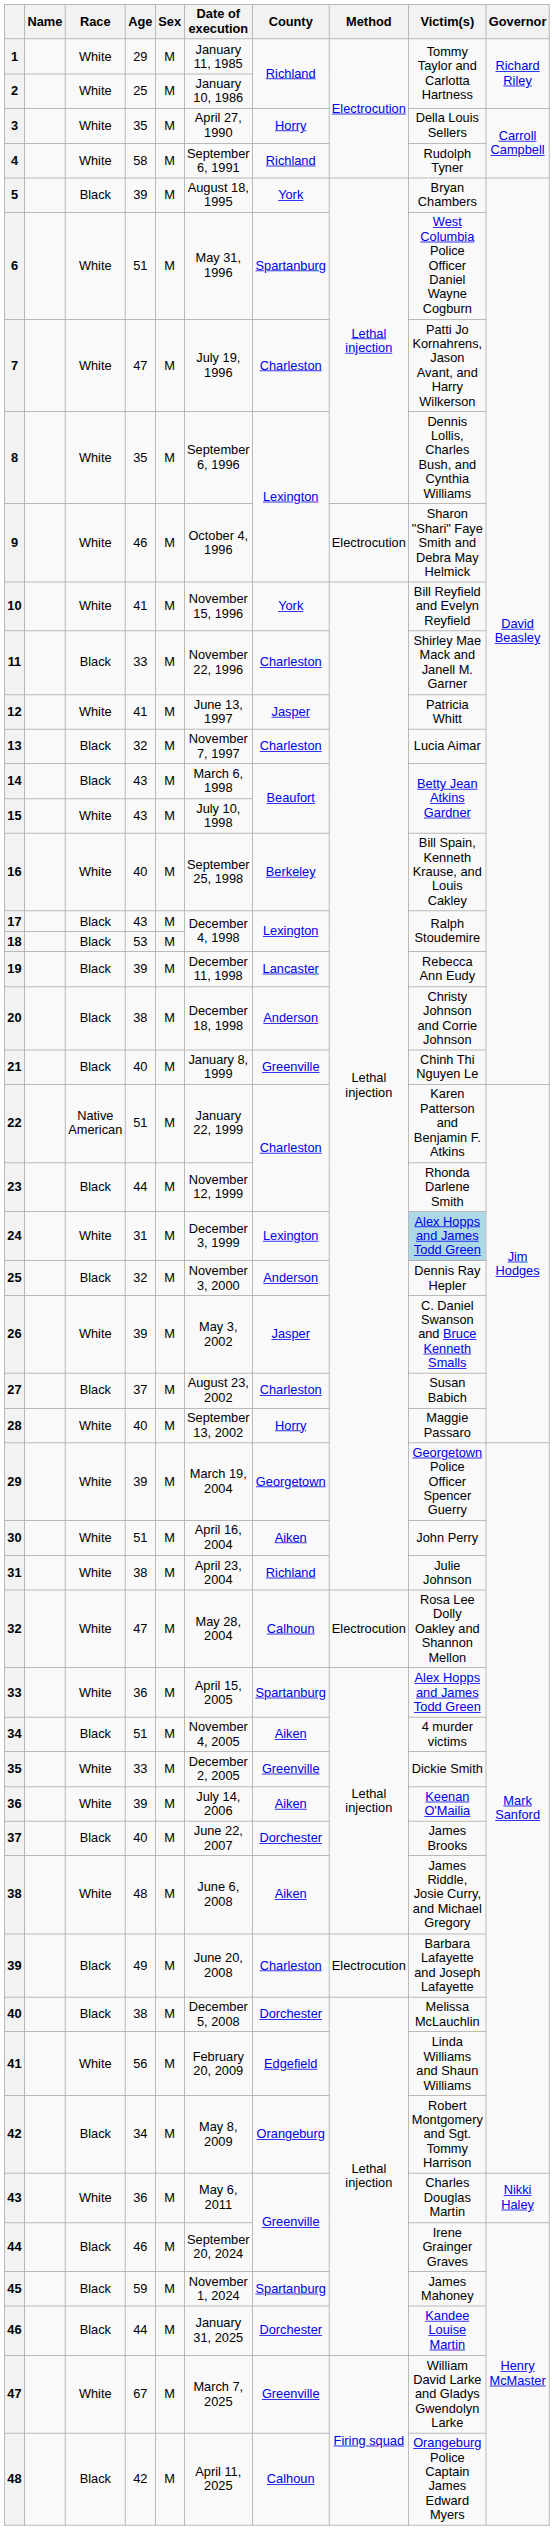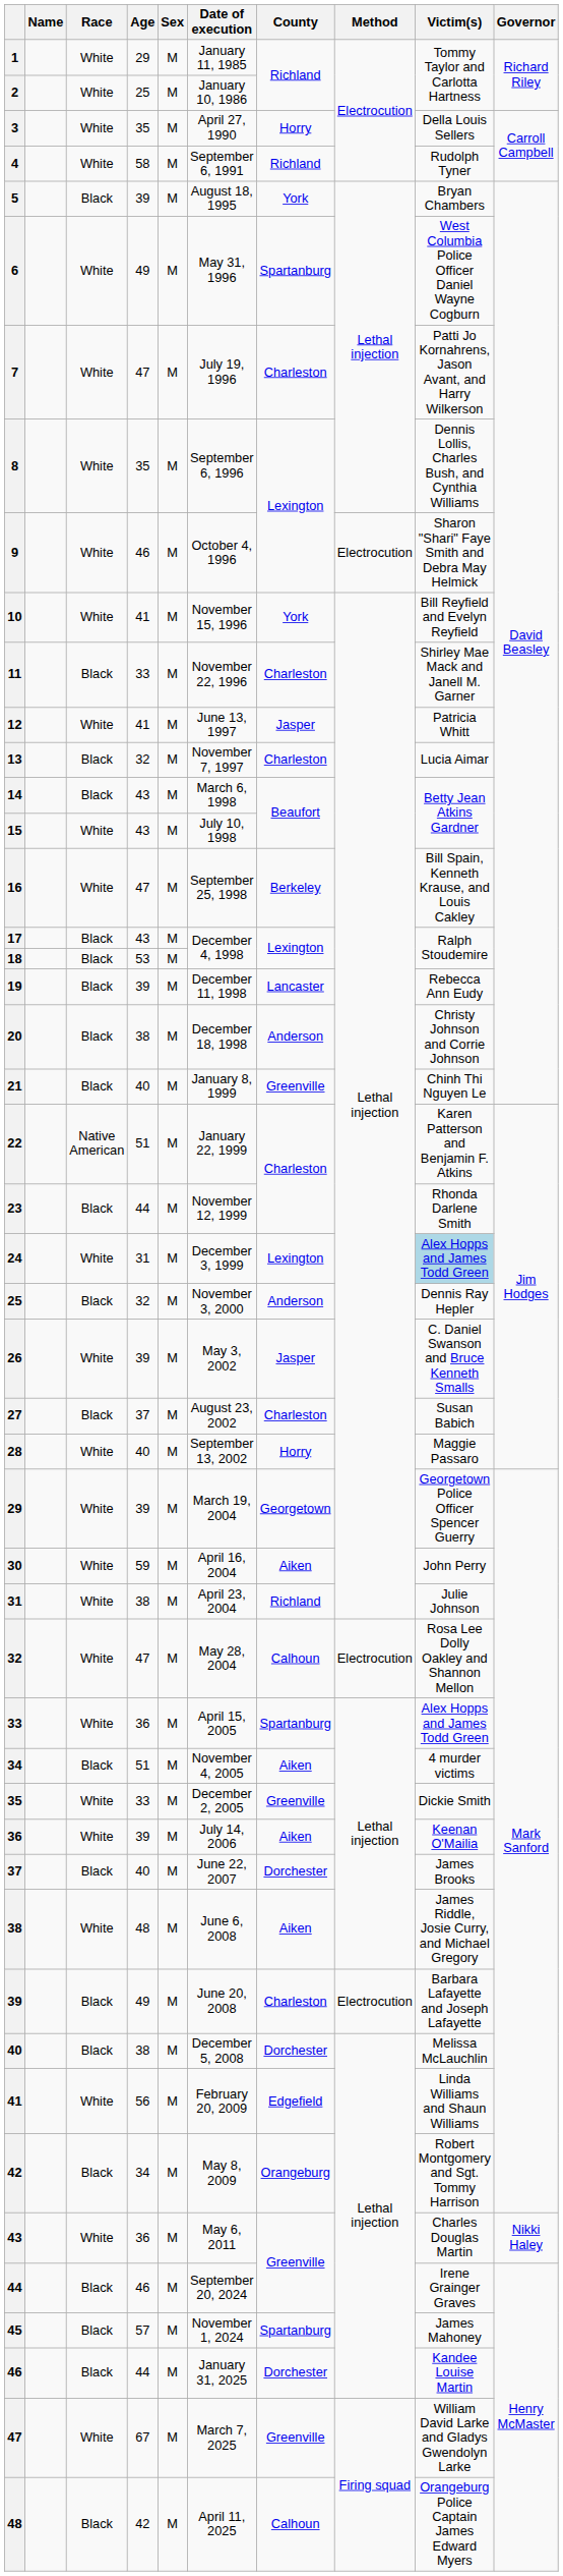 <table class="wikitable sortable" style="text-align:center;">
 <tr>
 <th scope="col"></th>
 <th scope="col">Name</th>
 <th scope="col">Race</th>
 <th scope="col">Age</th>
 <th scope="col">Sex</th>
 <th scope="col" data-sort-type="date">Date of execution</th>
 <th scope="col">County</th>
 <th scope="col">Method</th>
 <th scope="col">Victim(s)</th>
 <th scope="col">Governor</th>
 </tr>
 <tr>
 <th scope="row">1</th>
 <td></td>
 <td>White</td>
 <td>29</td>
 <td>M</td>
 <td>January 11, 1985</td>
 <td rowspan="2"><a href='#'>Richland</a></td>
 <td rowspan="4"><a href='#'>Electrocution</a></td>
 <td rowspan="2">Tommy Taylor and Carlotta Hartness</td>
 <td rowspan="2"><a href='#'>Richard Riley</a></td>
 </tr>
 <tr>
 <th scope="row">2</th>
 <td></td>
 <td>White</td>
 <td>25</td>
 <td>M</td>
 <td>January 10, 1986</td>
 </tr>
 <tr>
 <th scope="row">3</th>
 <td></td>
 <td>White</td>
 <td>35</td>
 <td>M</td>
 <td>April 27, 1990</td>
 <td><a href='#'>Horry</a></td>
 <td>Della Louis Sellers</td>
 <td rowspan="2"><a href='#'>Carroll Campbell</a></td>
 </tr>
 <tr>
 <th scope="row">4</th>
 <td></td>
 <td>White</td>
 <td>58</td>
 <td>M</td>
 <td>September 6, 1991</td>
 <td><a href='#'>Richland</a></td>
 <td>Rudolph Tyner</td>
 </tr>
 <tr>
 <th scope="row">5</th>
 <td></td>
 <td>Black</td>
 <td>39</td>
 <td>M</td>
 <td>August 18, 1995</td>
 <td><a href='#'>York</a></td>
 <td rowspan="4"><a href='#'>Lethal injection</a></td>
 <td>Bryan Chambers</td>
 <td rowspan="17"><a href='#'>David Beasley</a></td>
 </tr>
 <tr>
 <th scope="row">6</th>
 <td></td>
 <td>White</td>
-<td>51</td>
+<td>49</td>
 <td>M</td>
 <td>May 31, 1996</td>
 <td><a href='#'>Spartanburg</a></td>
 <td><a href='#'>West Columbia</a> Police Officer Daniel Wayne Cogburn</td>
 </tr>
 <tr>
 <th scope="row">7</th>
 <td></td>
 <td>White</td>
 <td>47</td>
 <td>M</td>
 <td>July 19, 1996</td>
 <td><a href='#'>Charleston</a></td>
 <td>Patti Jo Kornahrens, Jason Avant, and Harry Wilkerson</td>
 </tr>
 <tr>
 <th scope="row">8</th>
 <td></td>
 <td>White</td>
 <td>35</td>
 <td>M</td>
 <td>September 6, 1996</td>
 <td rowspan="2"><a href='#'>Lexington</a></td>
 <td>Dennis Lollis, Charles Bush, and Cynthia Williams</td>
 </tr>
 <tr>
 <th scope="row">9</th>
 <td></td>
 <td>White</td>
 <td>46</td>
 <td>M</td>
 <td>October 4, 1996</td>
 <td>Electrocution</td>
 <td>Sharon "Shari" Faye Smith and Debra May Helmick</td>
 </tr>
 <tr>
 <th scope="row">10</th>
 <td></td>
 <td>White</td>
 <td>41</td>
 <td>M</td>
 <td>November 15, 1996</td>
 <td><a href='#'>York</a></td>
 <td rowspan="22">Lethal injection</td>
 <td>Bill Reyfield and Evelyn Reyfield</td>
 </tr>
 <tr>
 <th scope="row">11</th>
 <td></td>
 <td>Black</td>
 <td>33</td>
 <td>M</td>
 <td>November 22, 1996</td>
 <td><a href='#'>Charleston</a></td>
 <td>Shirley Mae Mack and Janell M. Garner</td>
 </tr>
 <tr>
 <th scope="row">12</th>
 <td></td>
 <td>White</td>
 <td>41</td>
 <td>M</td>
 <td>June 13, 1997</td>
 <td><a href='#'>Jasper</a></td>
 <td>Patricia Whitt</td>
 </tr>
 <tr>
 <th scope="row">13</th>
 <td></td>
 <td>Black</td>
 <td>32</td>
 <td>M</td>
 <td>November 7, 1997</td>
 <td><a href='#'>Charleston</a></td>
 <td>Lucia Aimar</td>
 </tr>
 <tr>
 <th scope="row">14</th>
 <td></td>
 <td>Black</td>
 <td>43</td>
 <td>M</td>
 <td>March 6, 1998</td>
 <td rowspan="2"><a href='#'>Beaufort</a></td>
 <td rowspan="2"><a href='#'>Betty Jean Atkins Gardner</a></td>
 </tr>
 <tr>
 <th scope="row">15</th>
 <td></td>
 <td>White</td>
 <td>43</td>
 <td>M</td>
 <td>July 10, 1998</td>
 </tr>
 <tr>
 <th scope="row">16</th>
 <td></td>
 <td>White</td>
-<td>40</td>
+<td>47</td>
 <td>M</td>
 <td>September 25, 1998</td>
 <td><a href='#'>Berkeley</a></td>
 <td>Bill Spain, Kenneth Krause, and Louis Cakley</td>
 </tr>
 <tr>
 <th scope="row">17</th>
 <td></td>
 <td>Black</td>
 <td>43</td>
 <td>M</td>
 <td rowspan="2">December 4, 1998</td>
 <td rowspan="2"><a href='#'>Lexington</a></td>
 <td rowspan="2">Ralph Stoudemire</td>
 </tr>
 <tr>
 <th scope="row">18</th>
 <td></td>
 <td>Black</td>
 <td>53</td>
 <td>M</td>
 </tr>
 <tr>
 <th scope="row">19</th>
 <td></td>
 <td>Black</td>
 <td>39</td>
 <td>M</td>
 <td>December 11, 1998</td>
 <td><a href='#'>Lancaster</a></td>
 <td>Rebecca Ann Eudy</td>
 </tr>
 <tr>
 <th scope="row">20</th>
 <td></td>
 <td>Black</td>
 <td>38</td>
 <td>M</td>
 <td>December 18, 1998</td>
 <td><a href='#'>Anderson</a></td>
 <td>Christy Johnson and Corrie Johnson</td>
 </tr>
 <tr>
 <th scope="row">21</th>
 <td></td>
 <td>Black</td>
 <td>40</td>
 <td>M</td>
 <td>January 8, 1999</td>
 <td><a href='#'>Greenville</a></td>
 <td>Chinh Thi Nguyen Le</td>
 </tr>
 <tr>
 <th scope="row">22</th>
 <td></td>
 <td>Native American</td>
 <td>51</td>
 <td>M</td>
 <td>January 22, 1999</td>
 <td rowspan="2"><a href='#'>Charleston</a></td>
 <td>Karen Patterson and Benjamin F. Atkins</td>
 <td rowspan="7"><a href='#'>Jim Hodges</a></td>
 </tr>
 <tr>
 <th scope="row">23</th>
 <td></td>
 <td>Black</td>
 <td>44</td>
 <td>M</td>
 <td>November 12, 1999</td>
 <td>Rhonda Darlene Smith</td>
 </tr>
 <tr>
 <th scope="row">24</th>
 <td></td>
 <td>White</td>
 <td>31</td>
 <td>M</td>
 <td>December 3, 1999</td>
 <td><a href='#'>Lexington</a></td>
 <td style="background: lightblue;"><a href='#'>Alex Hopps and James Todd Green</a></td>
 </tr>
 <tr>
 <th scope="row">25</th>
 <td></td>
 <td>Black</td>
 <td>32</td>
 <td>M</td>
 <td>November 3, 2000</td>
 <td><a href='#'>Anderson</a></td>
 <td>Dennis Ray Hepler</td>
 </tr>
 <tr>
 <th scope="row">26</th>
 <td></td>
 <td>White</td>
 <td>39</td>
 <td>M</td>
 <td>May 3, 2002</td>
 <td><a href='#'>Jasper</a></td>
 <td>C. Daniel Swanson and <a href='#'>Bruce Kenneth Smalls</a></td>
 </tr>
 <tr>
 <th scope="row">27</th>
 <td></td>
 <td>Black</td>
 <td>37</td>
 <td>M</td>
 <td>August 23, 2002</td>
 <td><a href='#'>Charleston</a></td>
 <td>Susan Babich</td>
 </tr>
 <tr>
 <th scope="row">28</th>
 <td></td>
 <td>White</td>
 <td>40</td>
 <td>M</td>
 <td>September 13, 2002</td>
 <td><a href='#'>Horry</a></td>
 <td>Maggie Passaro</td>
 </tr>
 <tr>
 <th scope="row">29</th>
 <td></td>
 <td>White</td>
 <td>39</td>
 <td>M</td>
 <td>March 19, 2004</td>
 <td><a href='#'>Georgetown</a></td>
 <td><a href='#'>Georgetown</a> Police Officer Spencer Guerry</td>
 <td rowspan="14"><a href='#'>Mark Sanford</a></td>
 </tr>
 <tr>
 <th scope="row">30</th>
 <td></td>
 <td>White</td>
-<td>51</td>
+<td>59</td>
 <td>M</td>
 <td>April 16, 2004</td>
 <td><a href='#'>Aiken</a></td>
 <td>John Perry</td>
 </tr>
 <tr>
 <th scope="row">31</th>
 <td></td>
 <td>White</td>
 <td>38</td>
 <td>M</td>
 <td>April 23, 2004</td>
 <td><a href='#'>Richland</a></td>
 <td>Julie Johnson</td>
 </tr>
 <tr>
 <th scope="row">32</th>
 <td></td>
 <td>White</td>
 <td>47</td>
 <td>M</td>
 <td>May 28, 2004</td>
 <td><a href='#'>Calhoun</a></td>
 <td>Electrocution</td>
 <td>Rosa Lee Dolly Oakley and Shannon Mellon</td>
 </tr>
 <tr>
 <th scope="row">33</th>
 <td></td>
 <td>White</td>
 <td>36</td>
 <td>M</td>
 <td>April 15, 2005</td>
 <td><a href='#'>Spartanburg</a></td>
 <td rowspan="6">Lethal injection</td>
 <td><a href='#'>Alex Hopps and James Todd Green</a></td>
 </tr>
 <tr>
 <th scope="row">34</th>
 <td></td>
 <td>Black</td>
 <td>51</td>
 <td>M</td>
 <td>November 4, 2005</td>
 <td><a href='#'>Aiken</a></td>
 <td>4 murder victims</td>
 </tr>
 <tr>
 <th scope="row">35</th>
 <td></td>
 <td>White</td>
 <td>33</td>
 <td>M</td>
 <td>December 2, 2005</td>
 <td><a href='#'>Greenville</a></td>
 <td>Dickie Smith</td>
 </tr>
 <tr>
 <th scope="row">36</th>
 <td></td>
 <td>White</td>
 <td>39</td>
 <td>M</td>
 <td>July 14, 2006</td>
 <td><a href='#'>Aiken</a></td>
 <td><a href='#'>Keenan O'Mailia</a></td>
 </tr>
 <tr>
 <th scope="row">37</th>
 <td></td>
 <td>Black</td>
 <td>40</td>
 <td>M</td>
 <td>June 22, 2007</td>
 <td><a href='#'>Dorchester</a></td>
 <td>James Brooks</td>
 </tr>
 <tr>
 <th scope="row">38</th>
 <td></td>
 <td>White</td>
 <td>48</td>
 <td>M</td>
 <td>June 6, 2008</td>
 <td><a href='#'>Aiken</a></td>
 <td>James Riddle, Josie Curry, and Michael Gregory</td>
 </tr>
 <tr>
 <th scope="row">39</th>
 <td></td>
 <td>Black</td>
 <td>49</td>
 <td>M</td>
 <td>June 20, 2008</td>
 <td><a href='#'>Charleston</a></td>
 <td>Electrocution</td>
 <td>Barbara Lafayette and Joseph Lafayette</td>
 </tr>
 <tr>
 <th scope="row">40</th>
 <td></td>
 <td>Black</td>
 <td>38</td>
 <td>M</td>
 <td>December 5, 2008</td>
 <td><a href='#'>Dorchester</a></td>
 <td rowspan="7">Lethal injection</td>
 <td>Melissa McLauchlin</td>
 </tr>
 <tr>
 <th scope="row">41</th>
 <td></td>
 <td>White</td>
 <td>56</td>
 <td>M</td>
 <td>February 20, 2009</td>
 <td><a href='#'>Edgefield</a></td>
 <td>Linda Williams and Shaun Williams</td>
 </tr>
 <tr>
 <th scope="row">42</th>
 <td></td>
 <td>Black</td>
 <td>34</td>
 <td>M</td>
 <td>May 8, 2009</td>
 <td><a href='#'>Orangeburg</a></td>
 <td>Robert Montgomery and Sgt. Tommy Harrison</td>
 </tr>
 <tr>
 <th scope="row">43</th>
 <td></td>
 <td>White</td>
 <td>36</td>
 <td>M</td>
 <td>May 6, 2011</td>
 <td rowspan="2"><a href='#'>Greenville</a></td>
 <td>Charles Douglas Martin</td>
 <td><a href='#'>Nikki Haley</a></td>
 </tr>
 <tr>
 <th scope="row">44</th>
 <td></td>
 <td>Black</td>
 <td>46</td>
 <td>M</td>
 <td>September 20, 2024</td>
 <td>Irene Grainger Graves</td>
 <td rowspan="5"><a href='#'>Henry McMaster</a></td>
 </tr>
 <tr>
 <th scope="row">45</th>
 <td></td>
 <td>Black</td>
-<td>59</td>
+<td>57</td>
 <td>M</td>
 <td>November 1, 2024</td>
 <td><a href='#'>Spartanburg</a></td>
 <td>James Mahoney</td>
 </tr>
 <tr>
 <th scope="row">46</th>
 <td></td>
 <td>Black</td>
 <td>44</td>
 <td>M</td>
 <td>January 31, 2025</td>
 <td><a href='#'>Dorchester</a></td>
 <td><a href='#'>Kandee Louise Martin</a></td>
 </tr>
 <tr>
 <th scope="row">47</th>
 <td></td>
 <td>White</td>
 <td>67</td>
 <td>M</td>
 <td>March 7, 2025</td>
 <td><a href='#'>Greenville</a></td>
 <td rowspan="2"><a href='#'>Firing squad</a></td>
 <td>William David Larke and Gladys Gwendolyn Larke</td>
 </tr>
 <tr>
 <th scope="row">48</th>
 <td></td>
 <td>Black</td>
 <td>42</td>
 <td>M</td>
 <td>April 11, 2025</td>
 <td><a href='#'>Calhoun</a></td>
 <td><a href='#'>Orangeburg</a> Police Captain James Edward Myers</td>
 </tr>
 </table>
